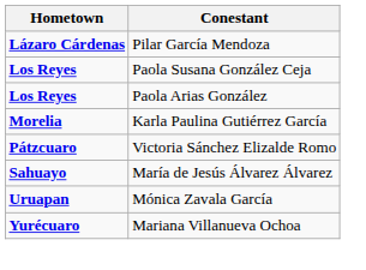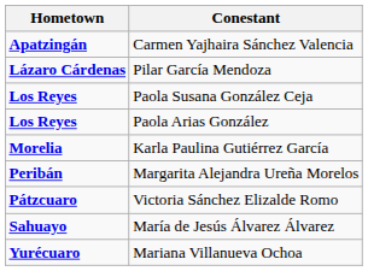 <table class="wikitable sortable" style="font-size: 95%;">
 <tr>
 <th>Hometown</th>
 <th>Conestant</th>
+</tr>
+<tr>
+<td><strong><a href='#'>Apatzingán</a></strong></td>
+<td>Carmen Yajhaira Sánchez Valencia</td>
 </tr>
 <tr>
 <td><strong><a href='#'>Lázaro Cárdenas</a></strong></td>
 <td>Pilar García Mendoza</td>
 </tr>
 <tr>
 <td><strong><a href='#'>Los Reyes</a></strong></td>
 <td>Paola Susana González Ceja</td>
 </tr>
 <tr>
 <td><strong><a href='#'>Los Reyes</a></strong></td>
 <td>Paola Arias González</td>
 </tr>
 <tr>
 <td><strong><a href='#'>Morelia</a></strong></td>
 <td>Karla Paulina Gutiérrez García</td>
 </tr>
 <tr>
+<td><strong><a href='#'>Peribán</a></strong></td>
+<td>Margarita Alejandra Ureña Morelos</td>
+</tr>
+<tr>
 <td><strong><a href='#'>Pátzcuaro</a></strong></td>
 <td>Victoria Sánchez Elizalde Romo</td>
 </tr>
 <tr>
 <td><strong><a href='#'>Sahuayo</a></strong></td>
 <td>María de Jesús Álvarez Álvarez</td>
 </tr>
 <tr>
-<td><strong><a href='#'>Uruapan</a></strong></td>
-<td>Mónica Zavala García</td>
-</tr>
-<tr>
 <td><strong><a href='#'>Yurécuaro</a></strong></td>
 <td>Mariana Villanueva Ochoa</td>
 </tr>
 </table>
